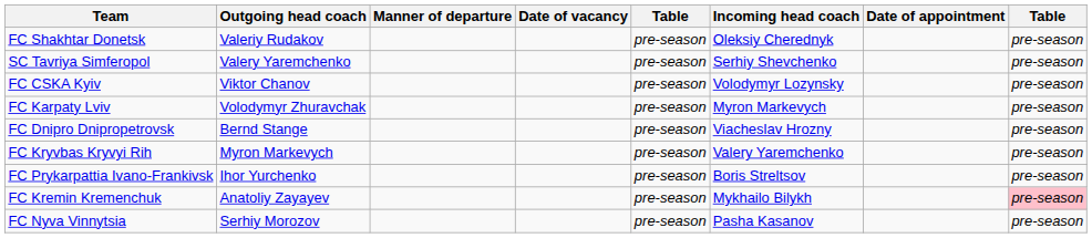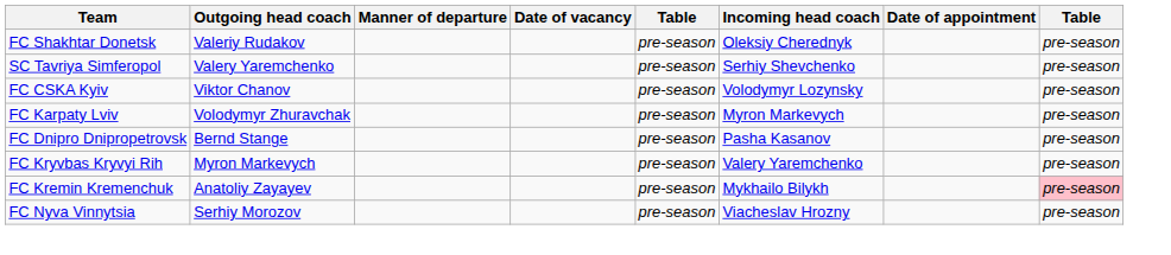 <table class="wikitable sortable">
 <tr>
 <th>Team</th>
 <th>Outgoing head coach</th>
 <th>Manner of departure</th>
 <th>Date of vacancy</th>
 <th>Table</th>
 <th>Incoming head coach</th>
 <th>Date of appointment</th>
 <th>Table</th>
 </tr>
 <tr>
 <td><a href='#'>FC Shakhtar Donetsk</a></td>
 <td> <a href='#'>Valeriy Rudakov</a></td>
 <td></td>
 <td></td>
 <td><em>pre-season</em></td>
 <td> <a href='#'>Oleksiy Cherednyk</a></td>
 <td></td>
 <td><em>pre-season</em></td>
 </tr>
 <tr>
 <td><a href='#'>SC Tavriya Simferopol</a></td>
 <td> <a href='#'>Valery Yaremchenko</a></td>
 <td></td>
 <td></td>
 <td><em>pre-season</em></td>
 <td> <a href='#'>Serhiy Shevchenko</a></td>
 <td></td>
 <td><em>pre-season</em></td>
 </tr>
 <tr>
 <td><a href='#'>FC CSKA Kyiv</a></td>
 <td> <a href='#'>Viktor Chanov</a></td>
 <td></td>
 <td></td>
 <td><em>pre-season</em></td>
 <td> <a href='#'>Volodymyr Lozynsky</a></td>
 <td></td>
 <td><em>pre-season</em></td>
 </tr>
 <tr>
 <td><a href='#'>FC Karpaty Lviv</a></td>
 <td> <a href='#'>Volodymyr Zhuravchak</a></td>
 <td></td>
 <td></td>
 <td><em>pre-season</em></td>
 <td> <a href='#'>Myron Markevych</a></td>
 <td></td>
 <td><em>pre-season</em></td>
 </tr>
 <tr>
 <td><a href='#'>FC Dnipro Dnipropetrovsk</a></td>
 <td> <a href='#'>Bernd Stange</a></td>
 <td></td>
 <td></td>
 <td><em>pre-season</em></td>
-<td> <a href='#'>Viacheslav Hrozny</a></td>
+<td> <a href='#'>Pasha Kasanov</a></td>
 <td></td>
 <td><em>pre-season</em></td>
 </tr>
 <tr>
 <td><a href='#'>FC Kryvbas Kryvyi Rih</a></td>
 <td> <a href='#'>Myron Markevych</a></td>
 <td></td>
 <td></td>
 <td><em>pre-season</em></td>
 <td> <a href='#'>Valery Yaremchenko</a></td>
-<td></td>
-<td><em>pre-season</em></td>
-</tr>
-<tr>
-<td><a href='#'>FC Prykarpattia Ivano-Frankivsk</a></td>
-<td> <a href='#'>Ihor Yurchenko</a></td>
-<td></td>
-<td></td>
-<td><em>pre-season</em></td>
-<td> <a href='#'>Boris Streltsov</a></td>
 <td></td>
 <td><em>pre-season</em></td>
 </tr>
 <tr>
 <td><a href='#'>FC Kremin Kremenchuk</a></td>
 <td> <a href='#'>Anatoliy Zayayev</a></td>
 <td></td>
 <td></td>
 <td><em>pre-season</em></td>
 <td> <a href='#'>Mykhailo Bilykh</a></td>
 <td></td>
 <td style="background: pink;"><em>pre-season</em></td>
 </tr>
 <tr>
 <td><a href='#'>FC Nyva Vinnytsia</a></td>
 <td> <a href='#'>Serhiy Morozov</a></td>
 <td></td>
 <td></td>
 <td><em>pre-season</em></td>
-<td> <a href='#'>Pasha Kasanov</a></td>
+<td> <a href='#'>Viacheslav Hrozny</a></td>
 <td></td>
 <td><em>pre-season</em></td>
 </tr>
 </table>
